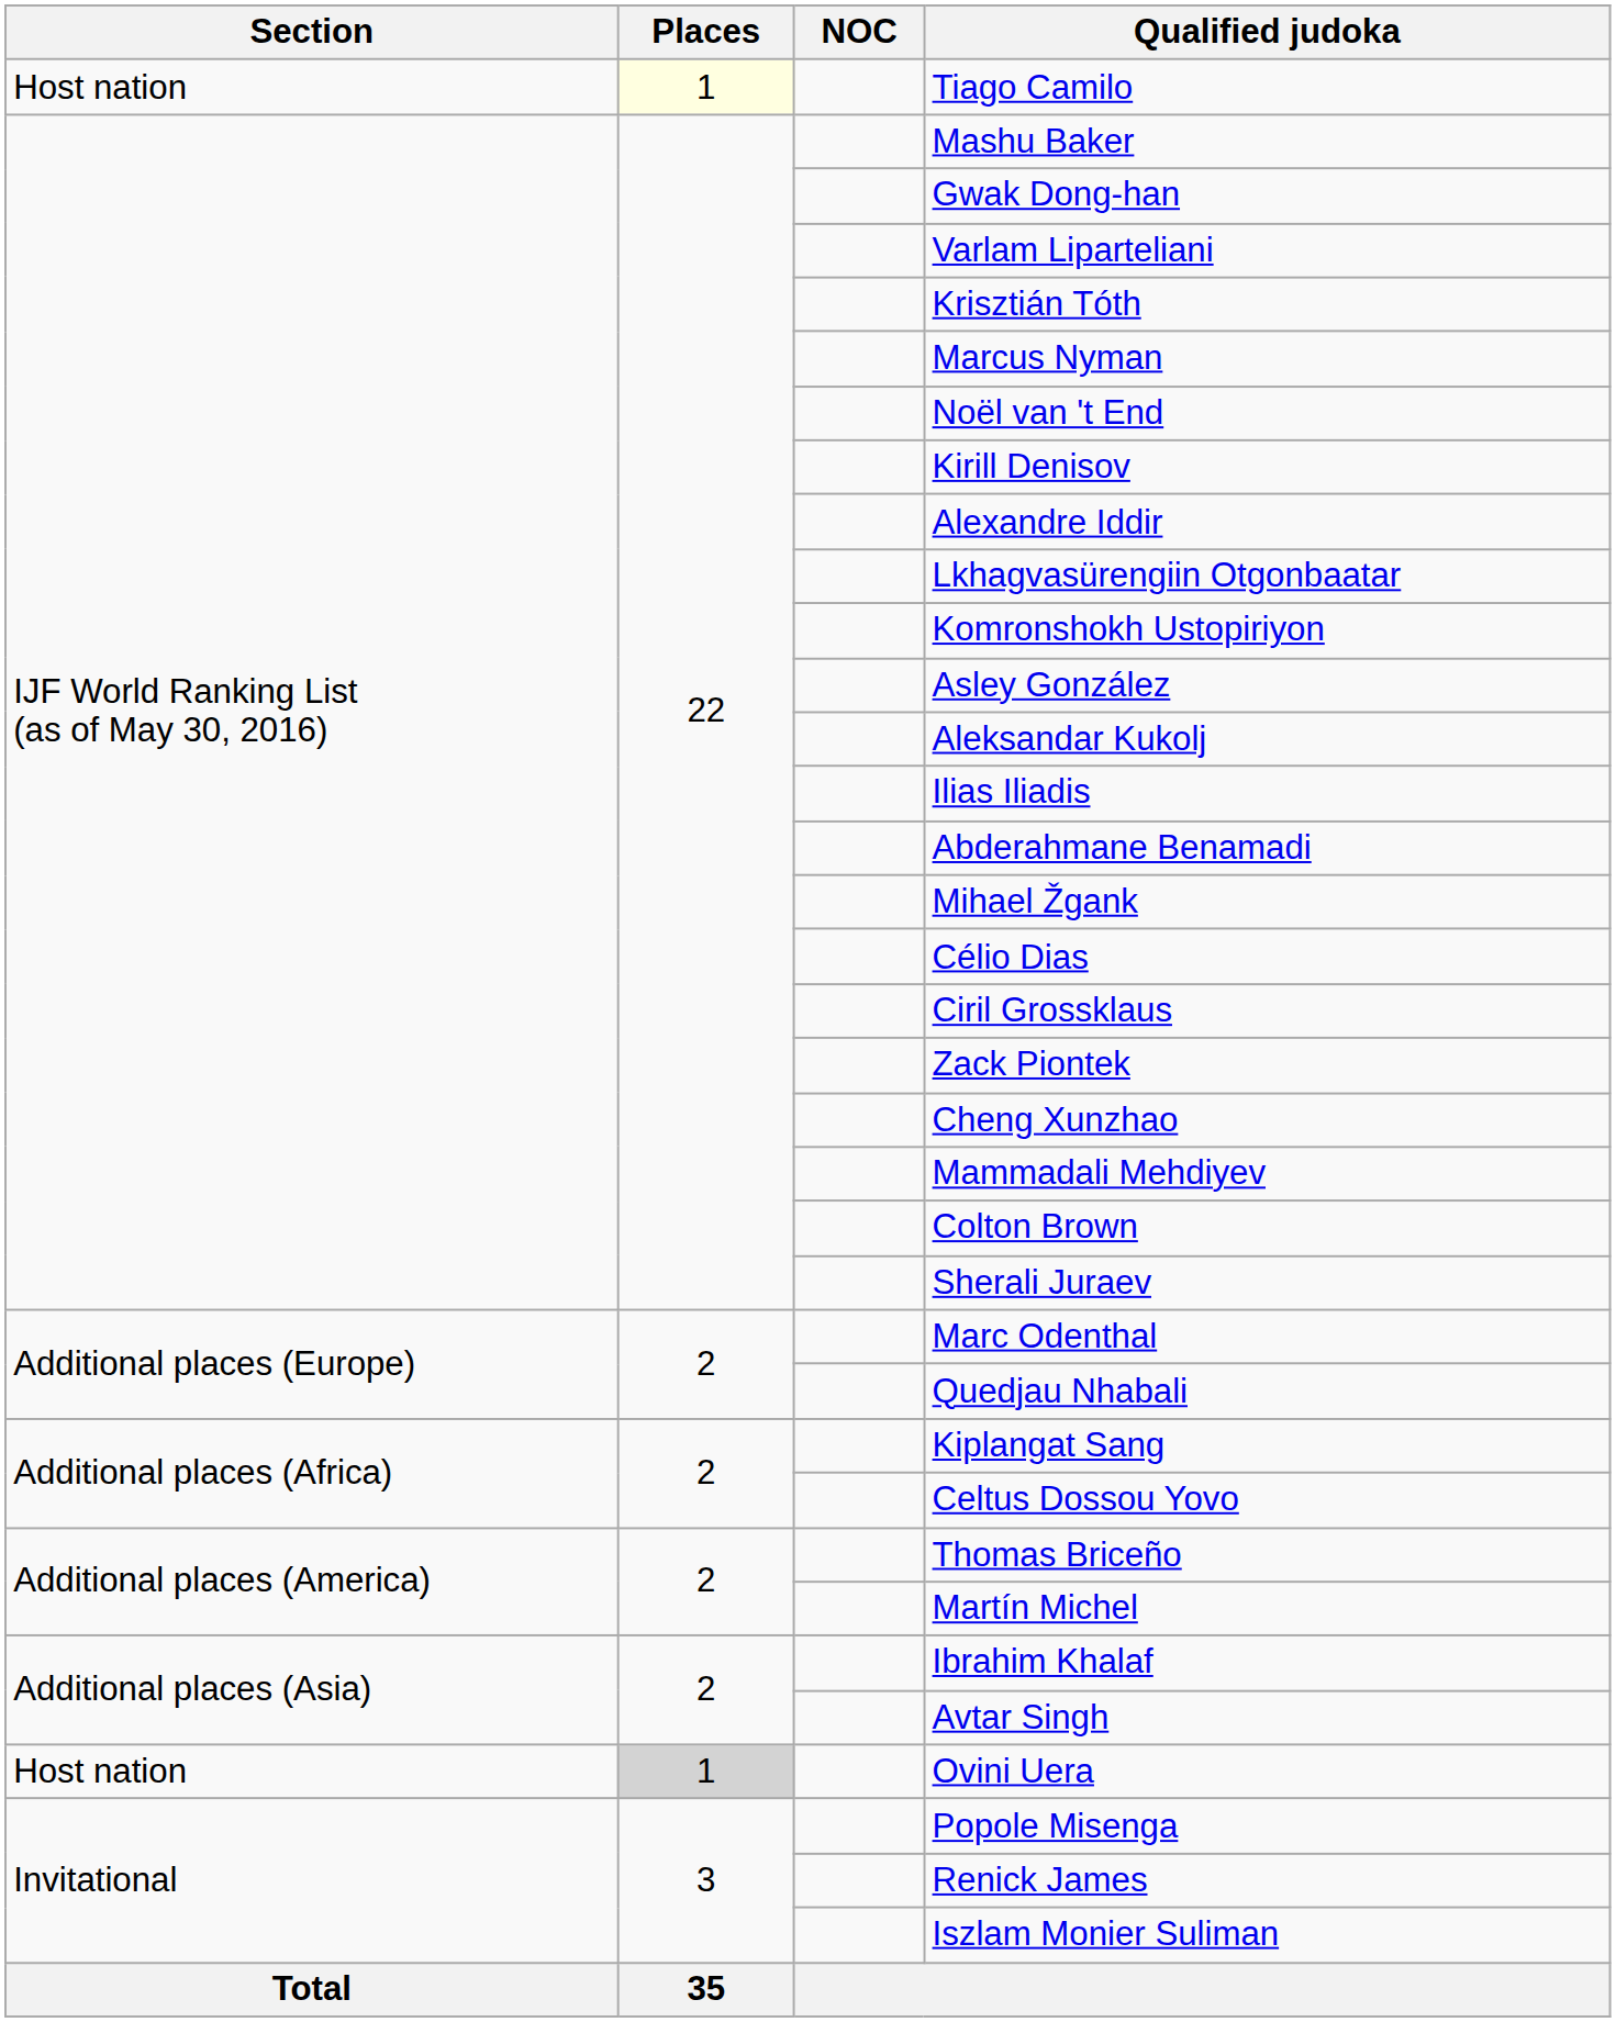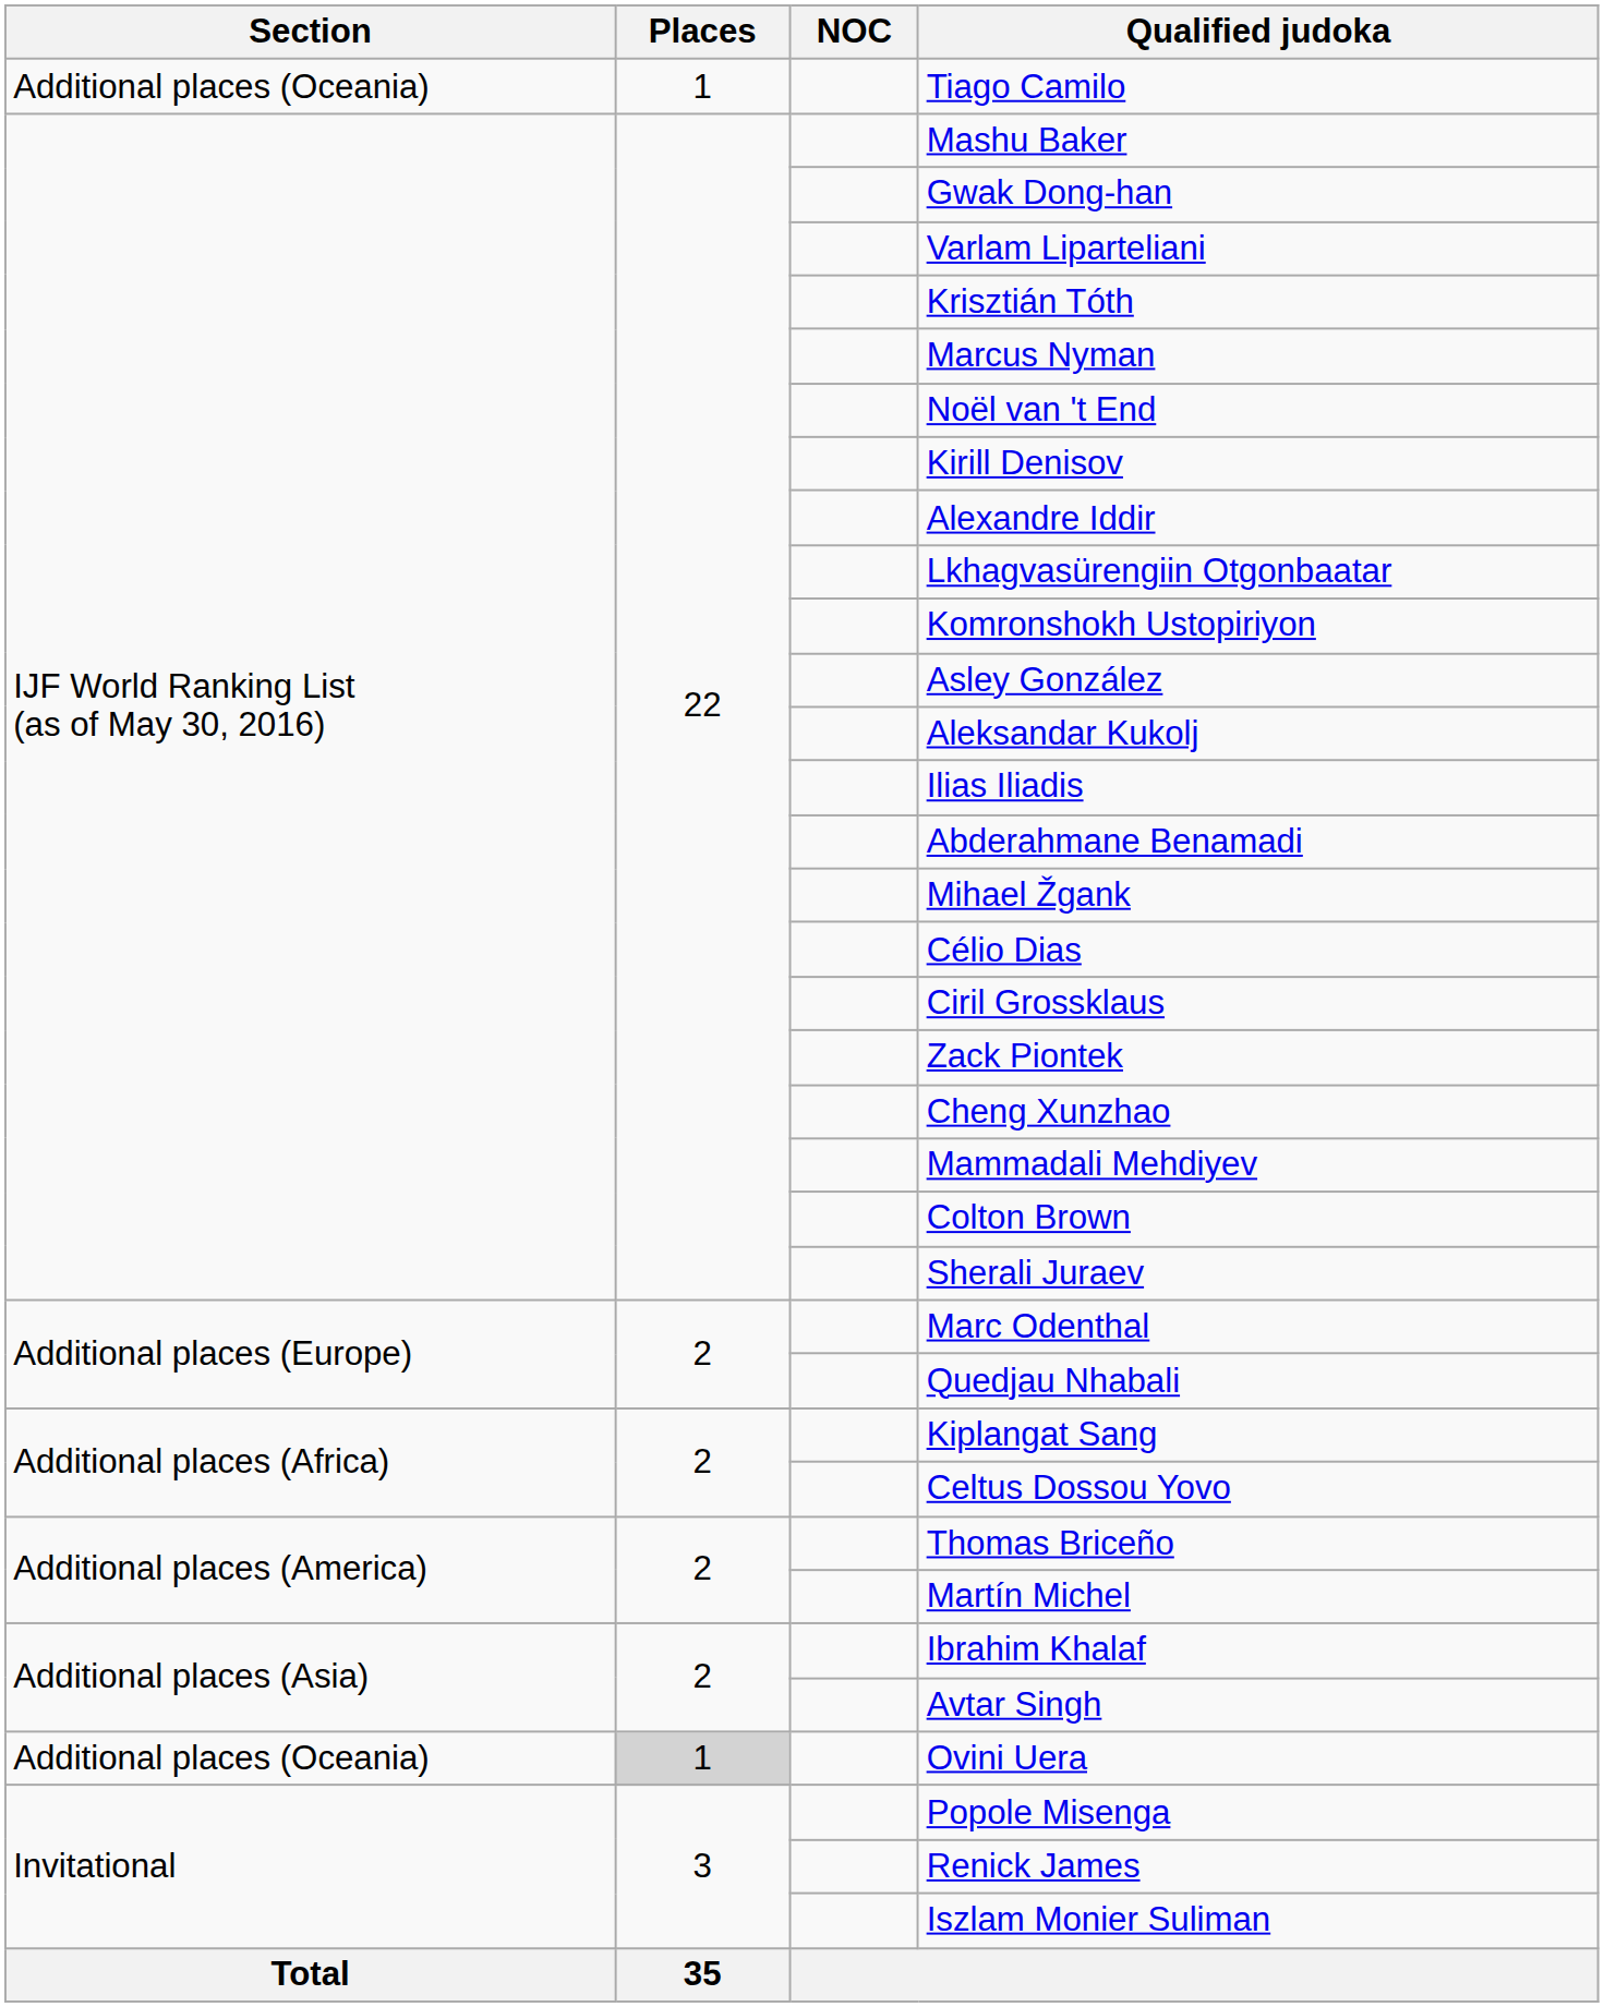 <table class="wikitable"  width=750>
 <tr>
 <th>Section</th>
 <th>Places</th>
 <th>NOC</th>
 <th>Qualified judoka</th>
 </tr>
 <tr>
-<td>Host nation</td>
-<td align=center style="background: lightyellow;">1</td>
+<td>Additional places (Oceania)</td>
+<td align=center>1</td>
 <td></td>
 <td><a href='#'>Tiago Camilo</a></td>
 </tr>
 <tr>
 <td rowspan=22>IJF World Ranking List<br>(as of May 30, 2016)</td>
 <td rowspan=22 align=center>22</td>
 <td></td>
 <td><a href='#'>Mashu Baker</a></td>
 </tr>
 <tr>
 <td></td>
 <td><a href='#'>Gwak Dong-han</a></td>
 </tr>
 <tr>
 <td></td>
 <td><a href='#'>Varlam Liparteliani</a></td>
 </tr>
 <tr>
 <td></td>
 <td><a href='#'>Krisztián Tóth</a></td>
 </tr>
 <tr>
 <td></td>
 <td><a href='#'>Marcus Nyman</a></td>
 </tr>
 <tr>
 <td></td>
 <td><a href='#'>Noël van 't End</a></td>
 </tr>
 <tr>
 <td></td>
 <td><a href='#'>Kirill Denisov</a></td>
 </tr>
 <tr>
 <td></td>
 <td><a href='#'>Alexandre Iddir</a></td>
 </tr>
 <tr>
 <td></td>
 <td><a href='#'>Lkhagvasürengiin Otgonbaatar</a></td>
 </tr>
 <tr>
 <td></td>
 <td><a href='#'>Komronshokh Ustopiriyon</a></td>
 </tr>
 <tr>
 <td></td>
 <td><a href='#'>Asley González</a></td>
 </tr>
 <tr>
 <td></td>
 <td><a href='#'>Aleksandar Kukolj</a></td>
 </tr>
 <tr>
 <td></td>
 <td><a href='#'>Ilias Iliadis</a></td>
 </tr>
 <tr>
 <td></td>
 <td><a href='#'>Abderahmane Benamadi</a></td>
 </tr>
 <tr>
 <td></td>
 <td><a href='#'>Mihael Žgank</a></td>
 </tr>
 <tr>
 <td></td>
 <td><a href='#'>Célio Dias</a></td>
 </tr>
 <tr>
 <td></td>
 <td><a href='#'>Ciril Grossklaus</a></td>
 </tr>
 <tr>
 <td></td>
 <td><a href='#'>Zack Piontek</a></td>
 </tr>
 <tr>
 <td></td>
 <td><a href='#'>Cheng Xunzhao</a></td>
 </tr>
 <tr>
 <td></td>
 <td><a href='#'>Mammadali Mehdiyev</a></td>
 </tr>
 <tr>
 <td></td>
 <td><a href='#'>Colton Brown</a></td>
 </tr>
 <tr>
 <td></td>
 <td><a href='#'>Sherali Juraev</a></td>
 </tr>
 <tr>
 <td rowspan=2>Additional places (Europe)</td>
 <td rowspan=2 align=center>2</td>
 <td></td>
 <td><a href='#'>Marc Odenthal</a></td>
 </tr>
 <tr>
 <td></td>
 <td><a href='#'>Quedjau Nhabali</a></td>
 </tr>
 <tr>
 <td rowspan=2>Additional places (Africa)</td>
 <td rowspan=2 align=center>2</td>
 <td></td>
 <td><a href='#'>Kiplangat Sang</a></td>
 </tr>
 <tr>
 <td></td>
 <td><a href='#'>Celtus Dossou Yovo</a></td>
 </tr>
 <tr>
 <td rowspan=2>Additional places (America)</td>
 <td rowspan=2 align=center>2</td>
 <td></td>
 <td><a href='#'>Thomas Briceño</a></td>
 </tr>
 <tr>
 <td></td>
 <td><a href='#'>Martín Michel</a></td>
 </tr>
 <tr>
 <td rowspan=2>Additional places (Asia)</td>
 <td rowspan=2 align=center>2</td>
 <td></td>
 <td><a href='#'>Ibrahim Khalaf</a></td>
 </tr>
 <tr>
 <td></td>
 <td><a href='#'>Avtar Singh</a></td>
 </tr>
 <tr>
-<td>Host nation</td>
+<td>Additional places (Oceania)</td>
 <td align=center style="background: lightgrey;">1</td>
 <td></td>
 <td><a href='#'>Ovini Uera</a></td>
 </tr>
 <tr>
 <td rowspan=3>Invitational</td>
 <td rowspan=3 align=center>3</td>
 <td></td>
 <td><a href='#'>Popole Misenga</a></td>
 </tr>
 <tr>
 <td></td>
 <td><a href='#'>Renick James</a></td>
 </tr>
 <tr>
 <td></td>
 <td><a href='#'>Iszlam Monier Suliman</a></td>
 </tr>
 <tr>
 <th>Total</th>
 <th>35</th>
 <th colspan=2></th>
 </tr>
 </table>
